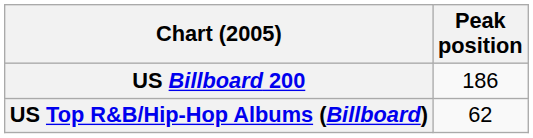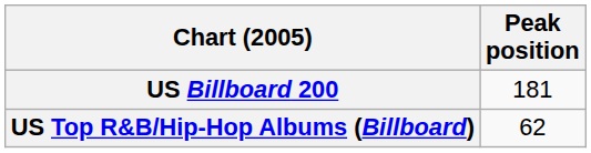 <table class="wikitable sortable plainrowheaders" style="text-align:center">
 <tr>
 <th scope="col">Chart (2005)</th>
 <th scope="col">Peak<br>position</th>
 </tr>
 <tr>
 <th scope="row">US <a href='#'><em>Billboard</em> 200</a></th>
-<td>186</td>
+<td>181</td>
 </tr>
 <tr>
 <th scope="row">US <a href='#'>Top R&B/Hip-Hop Albums</a> (<em><a href='#'>Billboard</a></em>)</th>
 <td>62</td>
 </tr>
 </table>
